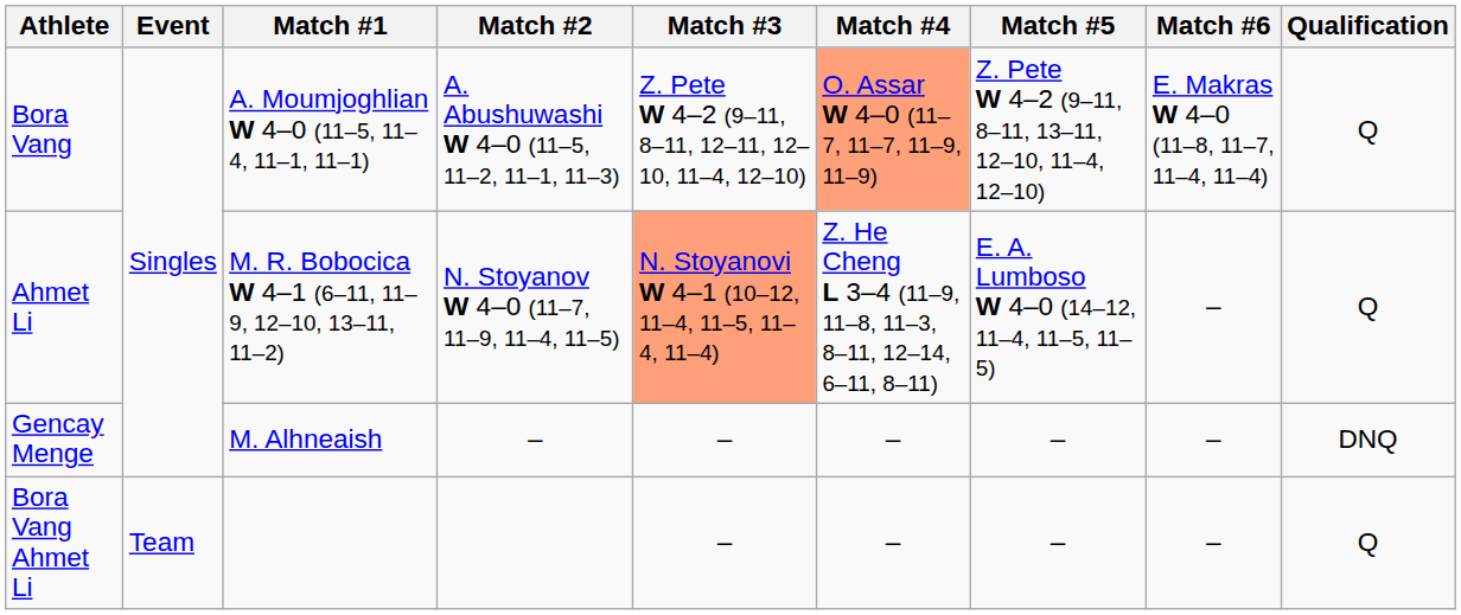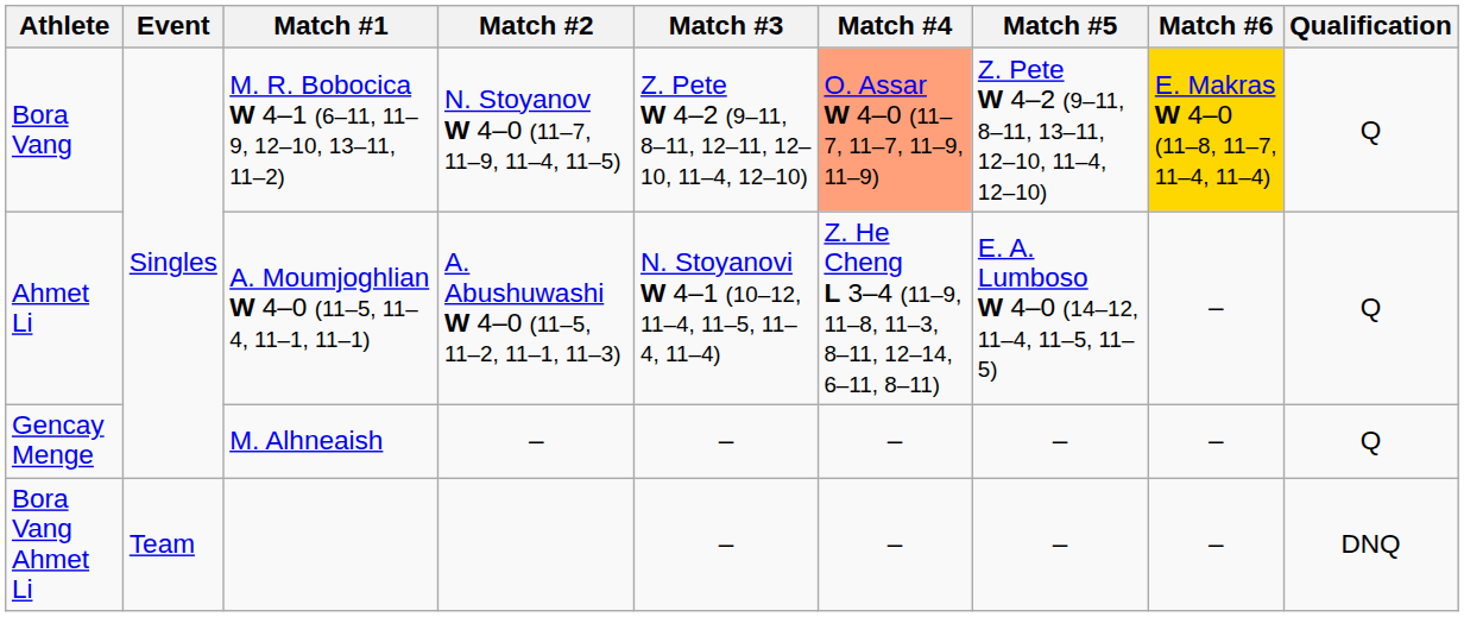 <table class=wikitable>
 <tr>
 <th>Athlete</th>
 <th>Event</th>
 <th>Match #1</th>
 <th>Match #2</th>
 <th>Match #3</th>
 <th>Match #4</th>
 <th>Match #5</th>
 <th>Match #6</th>
 <th>Qualification</th>
 </tr>
 <tr>
 <td><a href='#'>Bora Vang</a></td>
 <td rowspan=3><a href='#'>Singles</a></td>
-<td> <a href='#'>A. Moumjoghlian</a> <br> <strong>W</strong> 4–0 <small>(11–5, 11–4, 11–1, 11–1)</small></td>
-<td> <a href='#'>A. Abushuwashi</a> <br> <strong>W</strong> 4–0 <small>(11–5, 11–2, 11–1, 11–3)</small></td>
+<td> <a href='#'>M. R. Bobocica</a> <br> <strong>W</strong> 4–1 <small>(6–11, 11–9, 12–10, 13–11, 11–2)</small></td>
+<td> <a href='#'>N. Stoyanov</a> <br> <strong>W</strong> 4–0 <small>(11–7, 11–9, 11–4, 11–5)</small></td>
 <td> <a href='#'>Z. Pete</a> <br> <strong>W</strong> 4–2 <small>(9–11, 8–11, 12–11, 12–10, 11–4, 12–10)</small></td>
 <td style="background: lightsalmon;"> <a href='#'>O. Assar</a> <br> <strong>W</strong> 4–0 <small>(11–7, 11–7, 11–9, 11–9)</small></td>
 <td> <a href='#'>Z. Pete</a> <br> <strong>W</strong> 4–2 <small>(9–11, 8–11, 13–11, 12–10, 11–4, 12–10)</small></td>
-<td> <a href='#'>E. Makras</a> <br> <strong>W</strong> 4–0 <small>(11–8, 11–7, 11–4, 11–4)</small></td>
+<td style="background: gold;"> <a href='#'>E. Makras</a> <br> <strong>W</strong> 4–0 <small>(11–8, 11–7, 11–4, 11–4)</small></td>
 <td align=center>Q</td>
 </tr>
 <tr>
 <td><a href='#'>Ahmet Li</a></td>
-<td> <a href='#'>M. R. Bobocica</a> <br> <strong>W</strong> 4–1 <small>(6–11, 11–9, 12–10, 13–11, 11–2)</small></td>
-<td> <a href='#'>N. Stoyanov</a> <br> <strong>W</strong> 4–0 <small>(11–7, 11–9, 11–4, 11–5)</small></td>
-<td style="background: lightsalmon;"> <a href='#'>N. Stoyanovi</a> <br> <strong>W</strong> 4–1 <small>(10–12, 11–4, 11–5, 11–4, 11–4)</small></td>
+<td> <a href='#'>A. Moumjoghlian</a> <br> <strong>W</strong> 4–0 <small>(11–5, 11–4, 11–1, 11–1)</small></td>
+<td> <a href='#'>A. Abushuwashi</a> <br> <strong>W</strong> 4–0 <small>(11–5, 11–2, 11–1, 11–3)</small></td>
+<td> <a href='#'>N. Stoyanovi</a> <br> <strong>W</strong> 4–1 <small>(10–12, 11–4, 11–5, 11–4, 11–4)</small></td>
 <td> <a href='#'>Z. He Cheng</a> <br> <strong>L</strong> 3–4 <small>(11–9, 11–8, 11–3, 8–11, 12–14, 6–11, 8–11)</small></td>
 <td> <a href='#'>E. A. Lumboso</a> <br> <strong>W</strong> 4–0 <small>(14–12, 11–4, 11–5, 11–5)</small></td>
 <td align=center>–</td>
 <td align=center>Q</td>
 </tr>
 <tr>
 <td><a href='#'>Gencay Menge</a></td>
 <td> <a href='#'>M. Alhneaish</a> <br></td>
 <td align=center>–</td>
 <td align=center>–</td>
 <td align=center>–</td>
 <td align=center>–</td>
 <td align=center>–</td>
-<td align=center>DNQ</td>
+<td align=center>Q</td>
 </tr>
 <tr>
 <td><a href='#'>Bora Vang</a> <br><a href='#'>Ahmet Li</a></td>
 <td><a href='#'>Team</a></td>
 <td> <br></td>
 <td> <br></td>
 <td align=center>–</td>
 <td align=center>–</td>
 <td align=center>–</td>
 <td align=center>–</td>
-<td align=center>Q</td>
+<td align=center>DNQ</td>
 </tr>
 </table>
